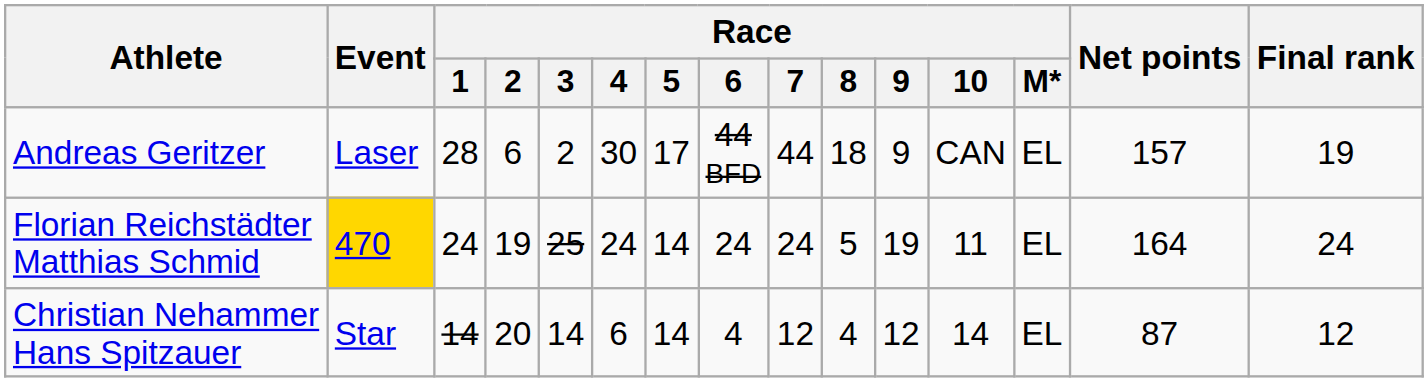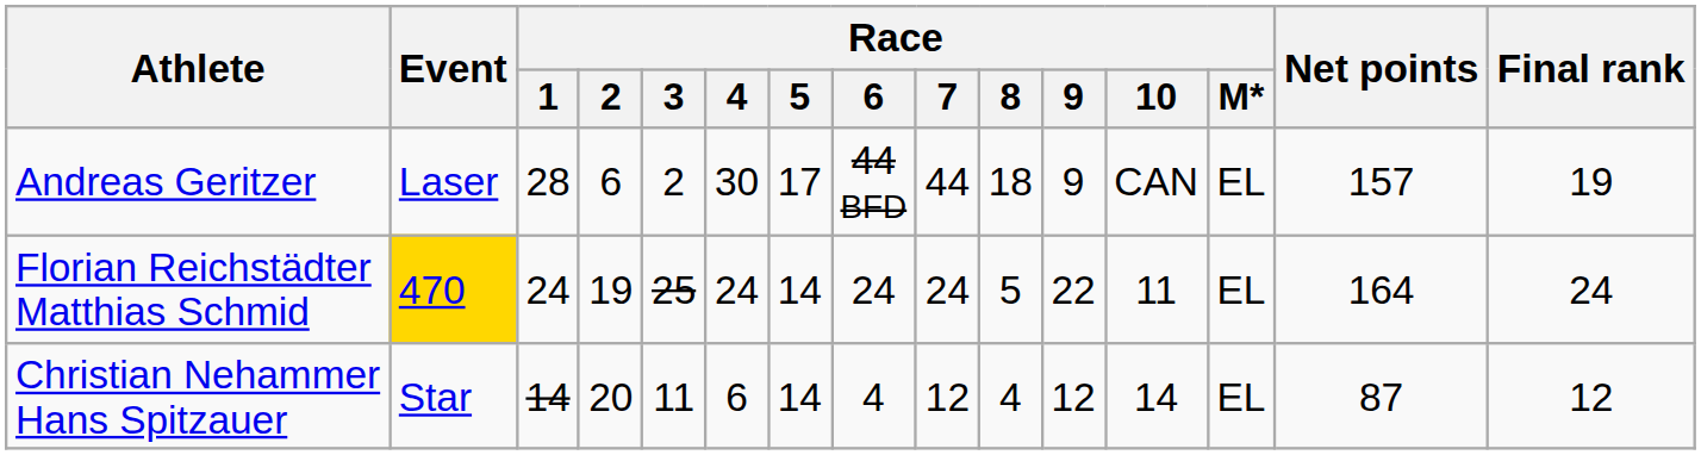 <table class="wikitable" style="font-size:90%">
 <tr>
 <th rowspan=2>Athlete</th>
 <th rowspan=2>Event</th>
 <th colspan=11>Race</th>
 <th rowspan=2>Net points</th>
 <th rowspan=2>Final rank</th>
 </tr>
 <tr style="font-size:95%">
 <th>1</th>
 <th>2</th>
 <th>3</th>
 <th>4</th>
 <th>5</th>
 <th>6</th>
 <th>7</th>
 <th>8</th>
 <th>9</th>
 <th>10</th>
 <th>M*</th>
 </tr>
 <tr align=center>
 <td align=left><a href='#'>Andreas Geritzer</a></td>
 <td align=left><a href='#'>Laser</a></td>
 <td>28</td>
 <td>6</td>
 <td>2</td>
 <td>30</td>
 <td>17</td>
 <td><s>44<br><small>BFD</small></s></td>
 <td>44</td>
 <td>18</td>
 <td>9</td>
 <td>CAN</td>
 <td>EL</td>
 <td>157</td>
 <td>19</td>
 </tr>
 <tr align=center>
 <td align=left><a href='#'>Florian Reichstädter</a><br><a href='#'>Matthias Schmid</a></td>
 <td align=left style="background: gold;"><a href='#'>470</a></td>
 <td>24</td>
 <td>19</td>
 <td><s>25</s></td>
 <td>24</td>
 <td>14</td>
 <td>24</td>
 <td>24</td>
 <td>5</td>
-<td>19</td>
+<td>22</td>
 <td>11</td>
 <td>EL</td>
 <td>164</td>
 <td>24</td>
 </tr>
 <tr align=center>
 <td align=left><a href='#'>Christian Nehammer</a> <br><a href='#'>Hans Spitzauer</a></td>
 <td align=left><a href='#'>Star</a></td>
 <td><s>14</s></td>
 <td>20</td>
-<td>14</td>
+<td>11</td>
 <td>6</td>
 <td>14</td>
 <td>4</td>
 <td>12</td>
 <td>4</td>
 <td>12</td>
 <td>14</td>
 <td>EL</td>
 <td>87</td>
 <td>12</td>
 </tr>
 </table>
